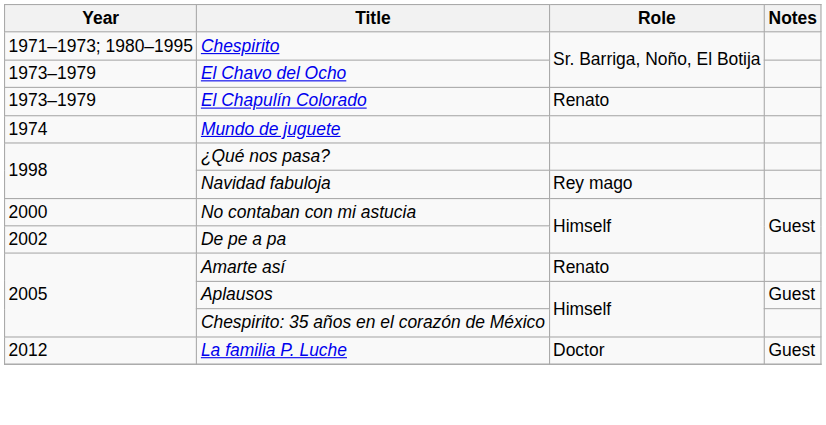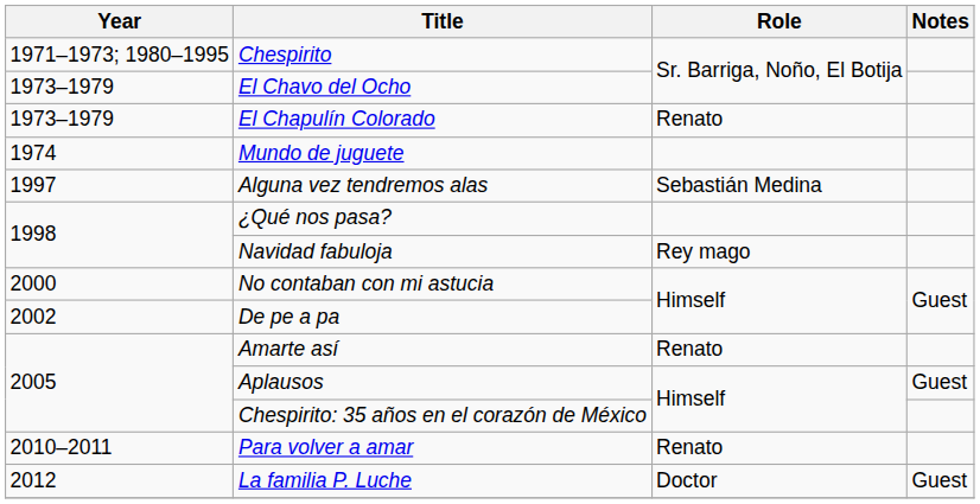 <table class="wikitable sortable">
 <tr>
 <th scope="col">Year</th>
 <th scope="col">Title</th>
 <th scope="col">Role</th>
 <th scope="col">Notes</th>
 </tr>
 <tr>
 <td>1971–1973; 1980–1995</td>
 <td><em><a href='#'>Chespirito</a></em></td>
 <td rowspan="2">Sr. Barriga, Noño, El Botija</td>
 <td></td>
 </tr>
 <tr>
 <td>1973–1979</td>
 <td><em><a href='#'>El Chavo del Ocho</a></em></td>
 <td></td>
 </tr>
 <tr>
 <td>1973–1979</td>
 <td><em><a href='#'>El Chapulín Colorado</a></em></td>
 <td>Renato</td>
 </tr>
 <tr>
 <td>1974</td>
 <td><em><a href='#'>Mundo de juguete</a></em></td>
 <td></td>
+<td></td>
+</tr>
+<tr>
+<td>1997</td>
+<td><em>Alguna vez tendremos alas</em></td>
+<td>Sebastián Medina</td>
 <td></td>
 </tr>
 <tr>
 <td rowspan="2">1998</td>
 <td><em>¿Qué nos pasa?</em></td>
 <td></td>
 <td></td>
 </tr>
 <tr>
 <td><em>Navidad fabuloja</em></td>
 <td>Rey mago</td>
 <td></td>
 </tr>
 <tr>
 <td>2000</td>
 <td><em>No contaban con mi astucia</em></td>
 <td rowspan="2">Himself</td>
 <td rowspan="2">Guest</td>
 </tr>
 <tr>
 <td>2002</td>
 <td><em>De pe a pa</em></td>
 </tr>
 <tr>
 <td rowspan="3">2005</td>
 <td><em>Amarte así</em></td>
 <td>Renato</td>
 <td></td>
 </tr>
 <tr>
 <td><em>Aplausos</em></td>
 <td rowspan="2">Himself</td>
 <td>Guest</td>
 </tr>
 <tr>
 <td><em>Chespirito: 35 años en el corazón de México</em></td>
 <td></td>
 </tr>
 <tr>
+<td>2010–2011</td>
+<td><em><a href='#'>Para volver a amar</a></em></td>
+<td>Renato</td>
+<td></td>
+</tr>
+<tr>
 <td>2012</td>
 <td><em><a href='#'>La familia P. Luche</a></em></td>
 <td>Doctor</td>
 <td>Guest</td>
 </tr>
 <tr>
 </tr>
 </table>
